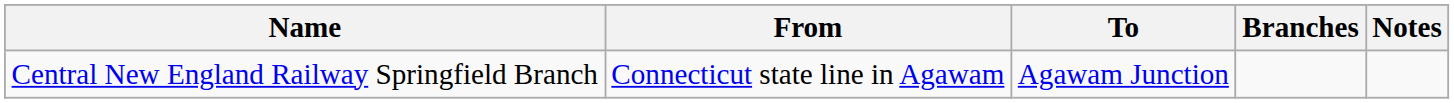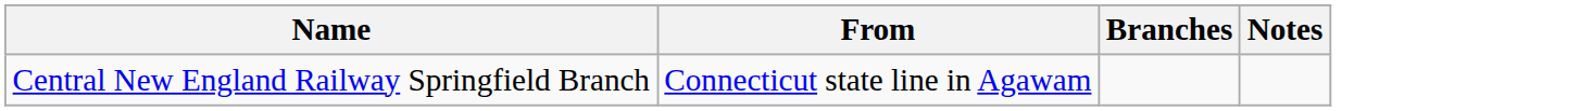 <table class="wikitable">
 <tr>
 <th>Name</th>
 <th>From</th>
-<th>To</th>
 <th>Branches</th>
 <th>Notes</th>
 </tr>
 <tr>
 <td><a href='#'>Central New England Railway</a> Springfield Branch</td>
 <td><a href='#'>Connecticut</a> state line in <a href='#'>Agawam</a></td>
-<td><a href='#'>Agawam Junction</a></td>
 <td></td>
 <td></td>
 </tr>
 </table>
